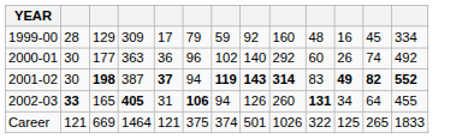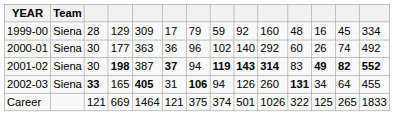 <table class="wikitable">
 <tr>
 <th>YEAR</th>
+<th>Team</th>
 <th scope="col"></th>
 <th scope="col"></th>
 <th scope="col"></th>
 <th scope="col"></th>
 <th scope="col"></th>
 <th scope="col"></th>
 <th scope="col"></th>
 <th scope="col"></th>
 <th scope="col"></th>
 <th scope="col"></th>
 <th scope="col"></th>
 <th scope="col"></th>
 </tr>
 <tr>
 <td>1999-00</td>
+<td>Siena</td>
 <td>28</td>
 <td>129</td>
 <td>309</td>
 <td>17</td>
 <td>79</td>
 <td>59</td>
 <td>92</td>
 <td>160</td>
 <td>48</td>
 <td>16</td>
 <td>45</td>
 <td>334</td>
 </tr>
 <tr>
 <td>2000-01</td>
+<td>Siena</td>
 <td>30</td>
 <td>177</td>
 <td>363</td>
 <td>36</td>
 <td>96</td>
 <td>102</td>
 <td>140</td>
 <td>292</td>
 <td>60</td>
 <td>26</td>
 <td>74</td>
 <td>492</td>
 </tr>
 <tr>
 <td>2001-02</td>
+<td>Siena</td>
 <td>30</td>
 <td><strong>198</strong></td>
 <td>387</td>
 <td><strong>37</strong></td>
 <td>94</td>
 <td><strong>119</strong></td>
 <td><strong>143</strong></td>
 <td><strong>314</strong></td>
 <td>83</td>
 <td><strong>49</strong></td>
 <td><strong>82</strong></td>
 <td><strong>552</strong></td>
 </tr>
 <tr>
 <td>2002-03</td>
+<td>Siena</td>
 <td><strong>33</strong></td>
 <td>165</td>
 <td><strong>405</strong></td>
 <td>31</td>
 <td><strong>106</strong></td>
 <td>94</td>
 <td>126</td>
 <td>260</td>
 <td><strong>131</strong></td>
 <td>34</td>
 <td>64</td>
 <td>455</td>
 </tr>
 <tr>
 <td>Career</td>
+<td></td>
 <td>121</td>
 <td>669</td>
 <td>1464</td>
 <td>121</td>
 <td>375</td>
 <td>374</td>
 <td>501</td>
 <td>1026</td>
 <td>322</td>
 <td>125</td>
 <td>265</td>
 <td>1833</td>
 </tr>
 </table>
